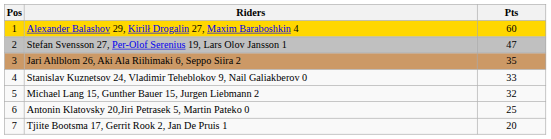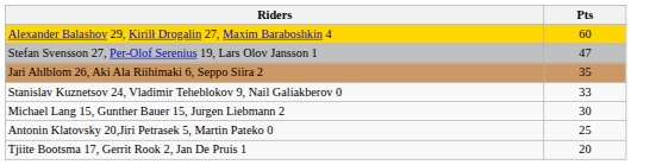 <table class="wikitable" style="font-size: 100%">
 <tr>
-<th width=20>Pos</th>
 <th width=700>Riders</th>
 <th width=100>Pts</th>
 </tr>
 <tr align=center style="background-color: gold;">
-<td>1</td>
 <td align="left"> <a href='#'>Alexander Balashov</a> 29, <a href='#'>Kirilł Drogalin</a> 27, <a href='#'>Maxim Baraboshkin</a> 4</td>
 <td>60</td>
 </tr>
 <tr align=center style="background-color: silver;">
-<td>2</td>
 <td align="left"> Stefan Svensson 27, <a href='#'>Per-Olof Serenius</a> 19, Lars Olov Jansson 1</td>
 <td>47</td>
 </tr>
 <tr align=center style="background-color: #cc9966;">
-<td>3</td>
 <td align="left"> Jari Ahlblom 26, Aki Ala Riihimaki 6, Seppo Siira 2</td>
 <td>35</td>
 </tr>
 <tr align=center>
-<td>4</td>
 <td align="left"> Stanislav Kuznetsov 24, Vladimir Teheblokov 9, Nail Galiakberov 0</td>
 <td>33</td>
 </tr>
 <tr align=center>
-<td>5</td>
 <td align="left"> Michael Lang 15, Gunther Bauer 15, Jurgen Liebmann 2</td>
-<td>32</td>
+<td>30</td>
 </tr>
 <tr align=center>
-<td>6</td>
 <td align="left"> Antonin Klatovsky 20,Jiri Petrasek 5, Martin Pateko 0</td>
 <td>25</td>
 </tr>
 <tr align=center>
-<td>7</td>
 <td align="left"> Tjiite Bootsma 17, Gerrit Rook 2, Jan De Pruis 1</td>
 <td>20</td>
 </tr>
 </table>
